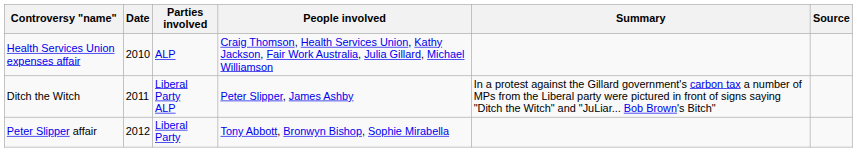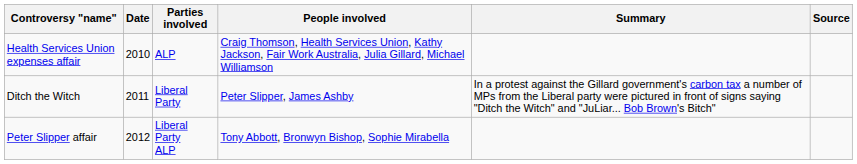 <table Class="wikitable sortable">
 <tr>
 <th>Controversy "name"<br></th>
 <th>Date<br></th>
 <th>Parties involved<br></th>
 <th>People involved<br></th>
 <th width=40%>Summary<br></th>
 <th>Source<br></th>
 </tr>
 <tr>
 <td><a href='#'>Health Services Union expenses affair</a></td>
 <td>2010</td>
 <td><a href='#'>ALP</a></td>
 <td><a href='#'>Craig Thomson</a>, <a href='#'>Health Services Union</a>, <a href='#'>Kathy Jackson</a>, <a href='#'>Fair Work Australia</a>, <a href='#'>Julia Gillard</a>, <a href='#'>Michael Williamson</a></td>
 <td></td>
 <td></td>
 </tr>
 <tr>
 <td>Ditch the Witch</td>
 <td>2011</td>
-<td><a href='#'>Liberal Party</a><br><a href='#'>ALP</a></td>
+<td><a href='#'>Liberal Party</a></td>
 <td><a href='#'>Peter Slipper</a>, <a href='#'>James Ashby</a></td>
 <td>In a protest against the Gillard government's <a href='#'>carbon tax</a> a number of MPs from the Liberal party were pictured in front of signs saying "Ditch the Witch" and "JuLiar... <a href='#'>Bob Brown</a>'s Bitch"</td>
 <td></td>
 </tr>
 <tr>
 <td><a href='#'>Peter Slipper</a> affair</td>
 <td>2012</td>
-<td><a href='#'>Liberal Party</a></td>
+<td><a href='#'>Liberal Party</a><br><a href='#'>ALP</a></td>
 <td><a href='#'>Tony Abbott</a>, <a href='#'>Bronwyn Bishop</a>, <a href='#'>Sophie Mirabella</a></td>
 <td></td>
 <td></td>
 </tr>
 </table>
